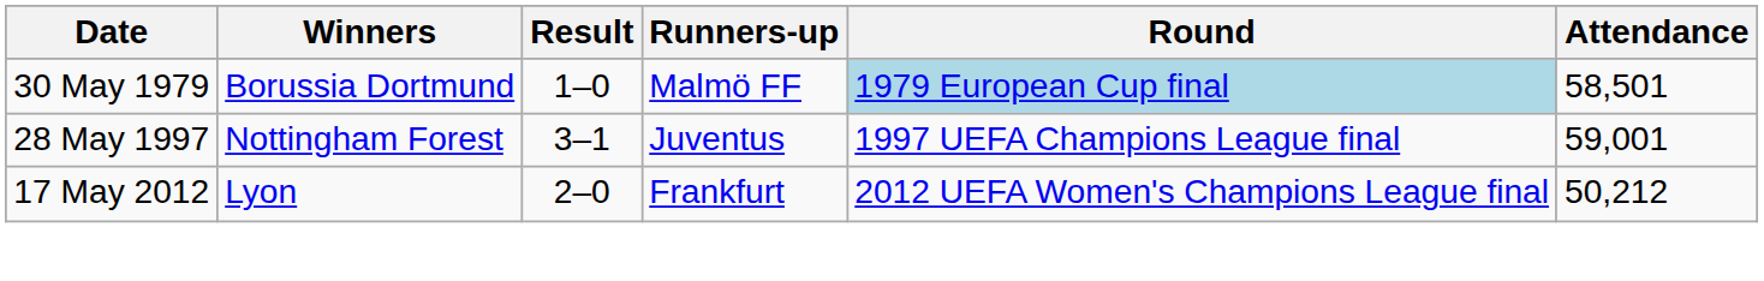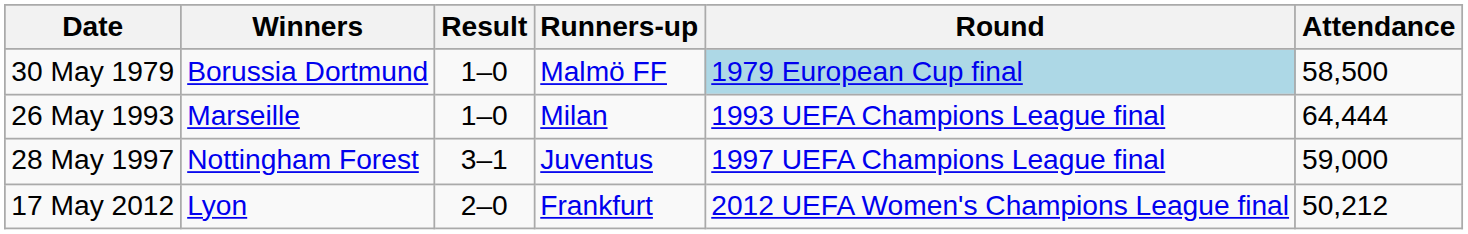 <table class="wikitable" style="text-align: left;">
 <tr>
 <th>Date</th>
 <th>Winners</th>
 <th>Result</th>
 <th>Runners-up</th>
 <th>Round</th>
 <th>Attendance</th>
 </tr>
 <tr>
 <td>30 May 1979</td>
 <td> <a href='#'>Borussia Dortmund</a></td>
 <td style="text-align:center">1–0</td>
 <td> <a href='#'>Malmö FF</a></td>
 <td style="background: lightblue;"><a href='#'>1979 European Cup final</a></td>
-<td>58,501</td>
+<td>58,500</td>
+</tr>
+<tr>
+<td>26 May 1993</td>
+<td> <a href='#'>Marseille</a></td>
+<td style="text-align:center">1–0</td>
+<td> <a href='#'>Milan</a></td>
+<td><a href='#'>1993 UEFA Champions League final</a></td>
+<td>64,444</td>
 </tr>
 <tr>
 <td>28 May 1997</td>
 <td> <a href='#'>Nottingham Forest</a></td>
 <td style="text-align:center">3–1</td>
 <td> <a href='#'>Juventus</a></td>
 <td><a href='#'>1997 UEFA Champions League final</a></td>
-<td>59,001</td>
+<td>59,000</td>
 </tr>
 <tr>
 <td>17 May 2012</td>
 <td> <a href='#'>Lyon</a></td>
 <td style="text-align:center">2–0</td>
 <td> <a href='#'>Frankfurt</a></td>
 <td><a href='#'>2012 UEFA Women's Champions League final</a></td>
 <td>50,212</td>
 </tr>
 </table>
